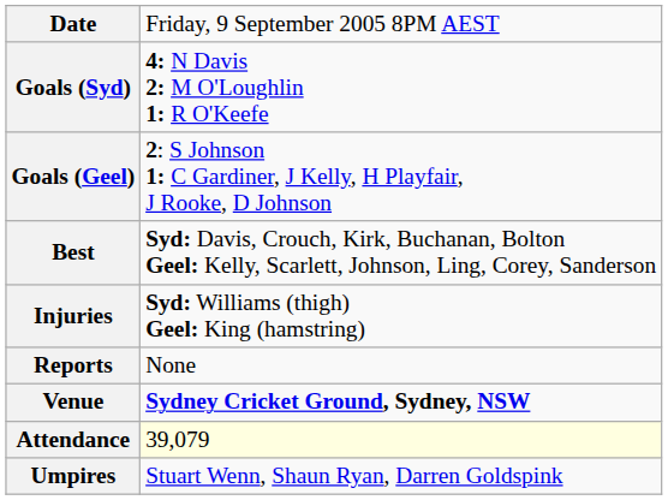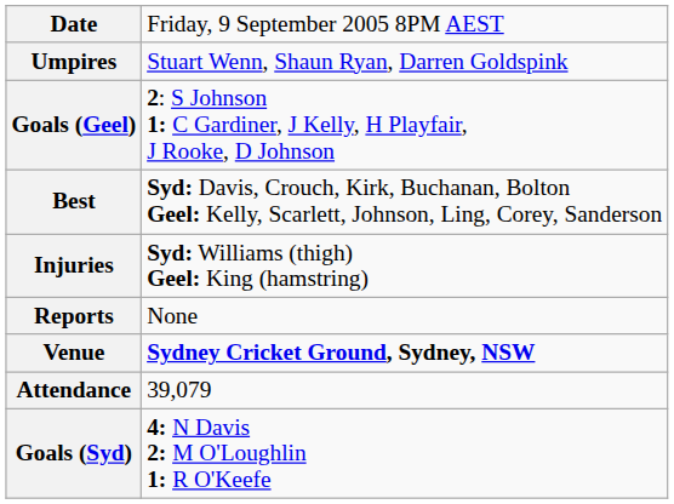 <table class="wikitable" style="margin:1em auto;">
 <tr>
 <th>Date</th>
 <td>Friday, 9 September 2005 8PM <a href='#'>AEST</a></td>
 </tr>
 <tr>
-<th>Goals (<a href='#'>Syd</a>)</th>
-<td><strong>4:</strong> <a href='#'>N Davis</a><br><strong>2:</strong> <a href='#'>M O'Loughlin</a><br><strong>1:</strong> <a href='#'>R O'Keefe</a></td>
+<th>Umpires</th>
+<td><a href='#'>Stuart Wenn</a>, <a href='#'>Shaun Ryan</a>, <a href='#'>Darren Goldspink</a></td>
 </tr>
 <tr>
 <th>Goals (<a href='#'>Geel</a>)</th>
 <td><strong>2</strong>: <a href='#'>S Johnson</a><br><strong>1:</strong> <a href='#'>C Gardiner</a>, <a href='#'>J Kelly</a>, <a href='#'>H Playfair</a>,<br><a href='#'>J Rooke</a>, <a href='#'>D Johnson</a></td>
 </tr>
 <tr>
 <th>Best</th>
 <td><strong>Syd:</strong> Davis, Crouch, Kirk, Buchanan, Bolton<br><strong>Geel:</strong> Kelly, Scarlett, Johnson, Ling, Corey, Sanderson</td>
 </tr>
 <tr>
 <th>Injuries</th>
 <td><strong>Syd:</strong> Williams (thigh)<br><strong>Geel:</strong> King (hamstring)</td>
 </tr>
 <tr>
 <th>Reports</th>
 <td>None</td>
 </tr>
 <tr>
 <th>Venue</th>
 <td><strong><a href='#'>Sydney Cricket Ground</a>, Sydney, <a href='#'>NSW</a></strong></td>
 </tr>
 <tr>
 <th>Attendance</th>
-<td style="background: lightyellow;">39,079</td>
+<td>39,079</td>
 </tr>
 <tr>
-<th>Umpires</th>
-<td><a href='#'>Stuart Wenn</a>, <a href='#'>Shaun Ryan</a>, <a href='#'>Darren Goldspink</a></td>
+<th>Goals (<a href='#'>Syd</a>)</th>
+<td><strong>4:</strong> <a href='#'>N Davis</a><br><strong>2:</strong> <a href='#'>M O'Loughlin</a><br><strong>1:</strong> <a href='#'>R O'Keefe</a></td>
 </tr>
 </table>
